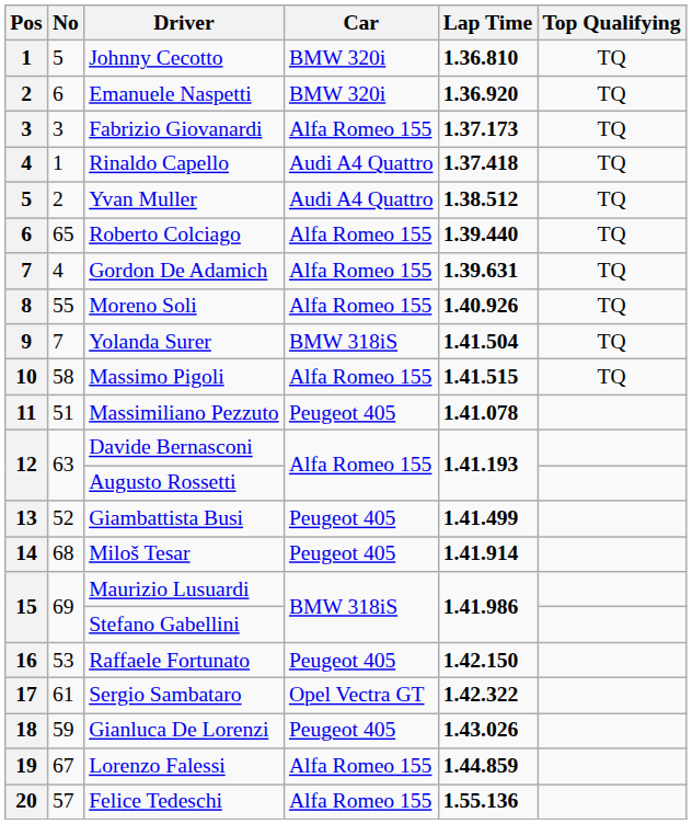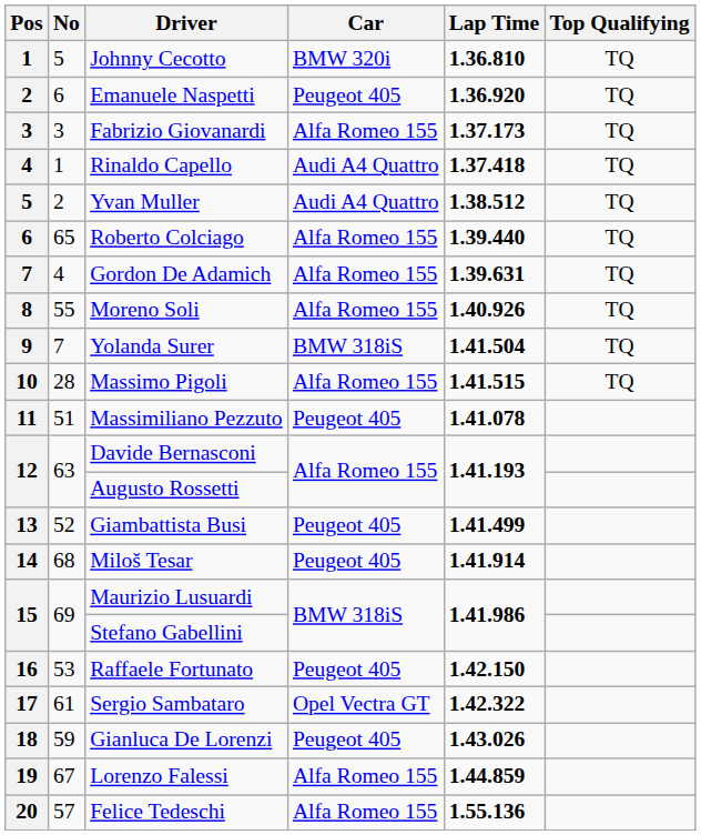 <table class="wikitable" style="font-size: 85%;">
 <tr>
 <th>Pos</th>
 <th>No</th>
 <th>Driver</th>
 <th>Car</th>
 <th>Lap Time</th>
 <th>Top Qualifying</th>
 </tr>
 <tr>
 <th>1</th>
 <td>5</td>
 <td> <a href='#'>Johnny Cecotto</a></td>
 <td><a href='#'>BMW 320i</a></td>
 <td><strong>1.36.810</strong></td>
 <td align=center>TQ</td>
 </tr>
 <tr>
 <th>2</th>
 <td>6</td>
 <td> <a href='#'>Emanuele Naspetti</a></td>
-<td><a href='#'>BMW 320i</a></td>
+<td><a href='#'>Peugeot 405</a></td>
 <td><strong>1.36.920</strong></td>
 <td align=center>TQ</td>
 </tr>
 <tr>
 <th>3</th>
 <td>3</td>
 <td> <a href='#'>Fabrizio Giovanardi</a></td>
 <td><a href='#'>Alfa Romeo 155</a></td>
 <td><strong>1.37.173</strong></td>
 <td align=center>TQ</td>
 </tr>
 <tr>
 <th>4</th>
 <td>1</td>
 <td> <a href='#'>Rinaldo Capello</a></td>
 <td><a href='#'>Audi A4 Quattro</a></td>
 <td><strong>1.37.418</strong></td>
 <td align=center>TQ</td>
 </tr>
 <tr>
 <th>5</th>
 <td>2</td>
 <td> <a href='#'>Yvan Muller</a></td>
 <td><a href='#'>Audi A4 Quattro</a></td>
 <td><strong>1.38.512</strong></td>
 <td align=center>TQ</td>
 </tr>
 <tr>
 <th>6</th>
 <td>65</td>
 <td> <a href='#'>Roberto Colciago</a></td>
 <td><a href='#'>Alfa Romeo 155</a></td>
 <td><strong>1.39.440</strong></td>
 <td align=center>TQ</td>
 </tr>
 <tr>
 <th>7</th>
 <td>4</td>
 <td> <a href='#'>Gordon De Adamich</a></td>
 <td><a href='#'>Alfa Romeo 155</a></td>
 <td><strong>1.39.631</strong></td>
 <td align=center>TQ</td>
 </tr>
 <tr>
 <th>8</th>
 <td>55</td>
 <td> <a href='#'>Moreno Soli</a></td>
 <td><a href='#'>Alfa Romeo 155</a></td>
 <td><strong>1.40.926</strong></td>
 <td align=center>TQ</td>
 </tr>
 <tr>
 <th>9</th>
 <td>7</td>
 <td> <a href='#'>Yolanda Surer</a></td>
 <td><a href='#'>BMW 318iS</a></td>
 <td><strong>1.41.504</strong></td>
 <td align=center>TQ</td>
 </tr>
 <tr>
 <th>10</th>
-<td>58</td>
+<td>28</td>
 <td> <a href='#'>Massimo Pigoli</a></td>
 <td><a href='#'>Alfa Romeo 155</a></td>
 <td><strong>1.41.515</strong></td>
 <td align=center>TQ</td>
 </tr>
 <tr>
 <th>11</th>
 <td>51</td>
 <td> <a href='#'>Massimiliano Pezzuto</a></td>
 <td><a href='#'>Peugeot 405</a></td>
 <td><strong>1.41.078</strong></td>
 <td></td>
 </tr>
 <tr>
 <th rowspan=2>12</th>
 <td rowspan=2>63</td>
 <td> <a href='#'>Davide Bernasconi</a></td>
 <td rowspan=2><a href='#'>Alfa Romeo 155</a></td>
 <td rowspan=2><strong>1.41.193</strong></td>
 <td></td>
 </tr>
 <tr>
 <td> <a href='#'>Augusto Rossetti</a></td>
 </tr>
 <tr>
 <th>13</th>
 <td>52</td>
 <td> <a href='#'>Giambattista Busi</a></td>
 <td><a href='#'>Peugeot 405</a></td>
 <td><strong>1.41.499</strong></td>
 <td></td>
 </tr>
 <tr>
 <th>14</th>
 <td>68</td>
 <td> <a href='#'>Miloš Tesar</a></td>
 <td><a href='#'>Peugeot 405</a></td>
 <td><strong>1.41.914</strong></td>
 <td></td>
 </tr>
 <tr>
 <th rowspan=2>15</th>
 <td rowspan=2>69</td>
 <td> <a href='#'>Maurizio Lusuardi</a></td>
 <td rowspan=2><a href='#'>BMW 318iS</a></td>
 <td rowspan=2><strong>1.41.986</strong></td>
 <td></td>
 </tr>
 <tr>
 <td> <a href='#'>Stefano Gabellini</a></td>
 </tr>
 <tr>
 <th>16</th>
 <td>53</td>
 <td> <a href='#'>Raffaele Fortunato</a></td>
 <td><a href='#'>Peugeot 405</a></td>
 <td><strong>1.42.150</strong></td>
 <td></td>
 </tr>
 <tr>
 <th>17</th>
 <td>61</td>
 <td> <a href='#'>Sergio Sambataro</a></td>
 <td><a href='#'> Opel Vectra GT</a></td>
 <td><strong>1.42.322</strong></td>
 <td></td>
 </tr>
 <tr>
 <th>18</th>
 <td>59</td>
 <td> <a href='#'>Gianluca De Lorenzi</a></td>
 <td><a href='#'>Peugeot 405</a></td>
 <td><strong>1.43.026</strong></td>
 <td></td>
 </tr>
 <tr>
 <th>19</th>
 <td>67</td>
 <td> <a href='#'>Lorenzo Falessi</a></td>
 <td><a href='#'>Alfa Romeo 155</a></td>
 <td><strong>1.44.859</strong></td>
 <td></td>
 </tr>
 <tr>
 <th>20</th>
 <td>57</td>
 <td> <a href='#'>Felice Tedeschi</a></td>
 <td><a href='#'>Alfa Romeo 155</a></td>
 <td><strong>1.55.136</strong></td>
 <td></td>
 </tr>
 <tr>
 </tr>
 </table>
